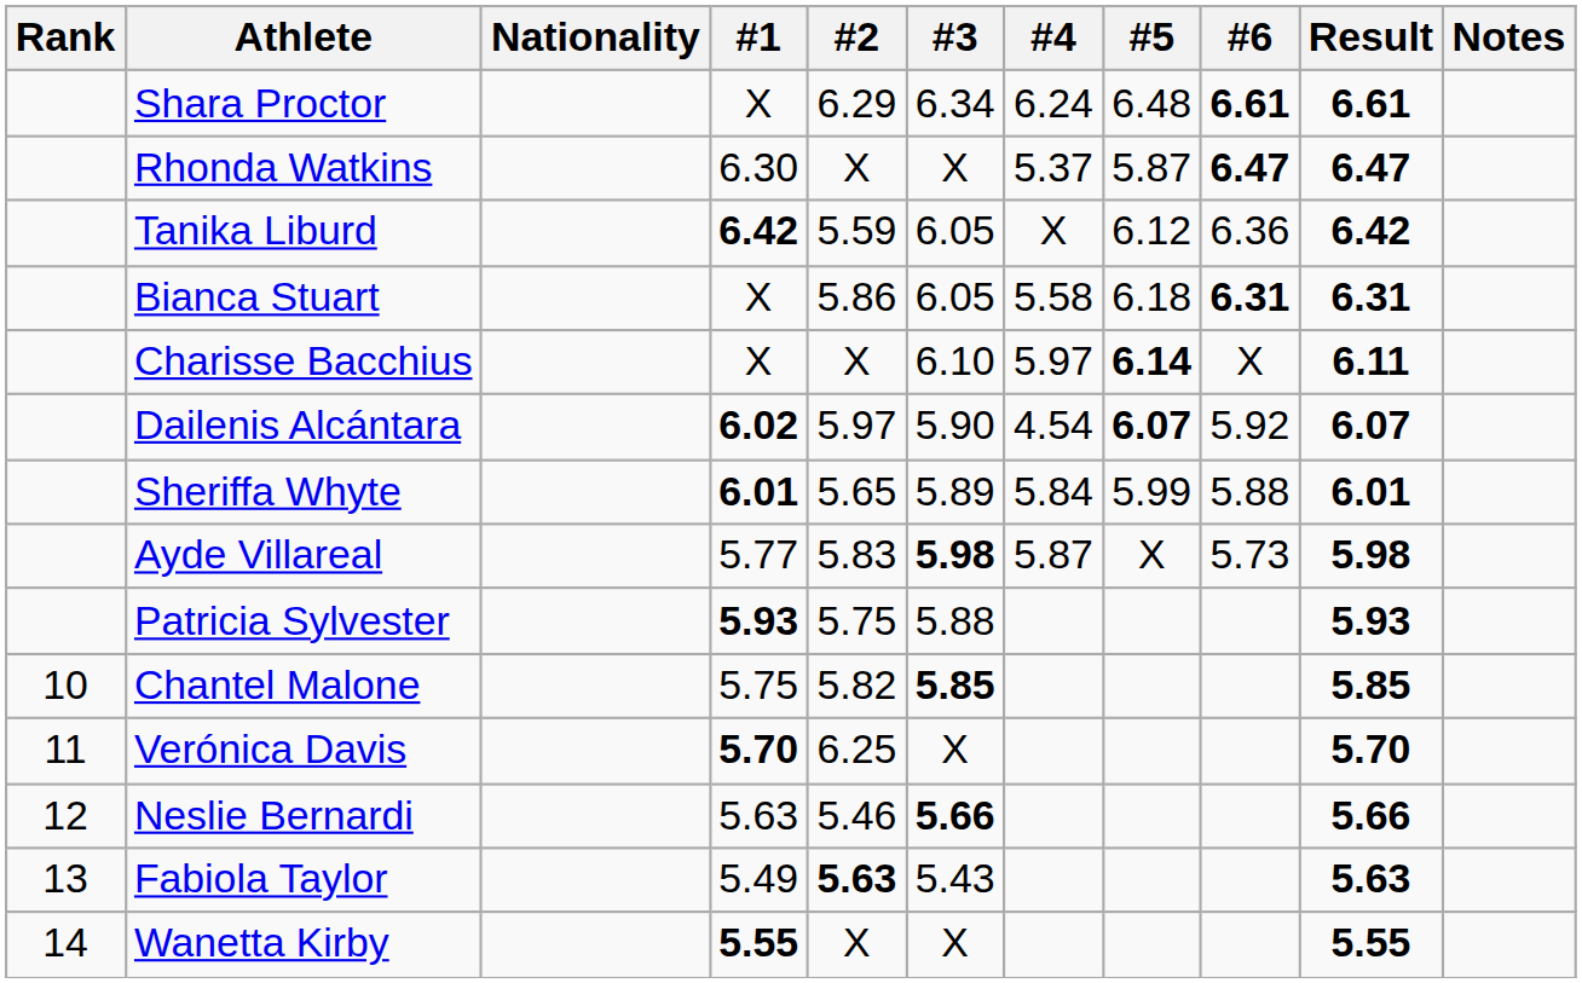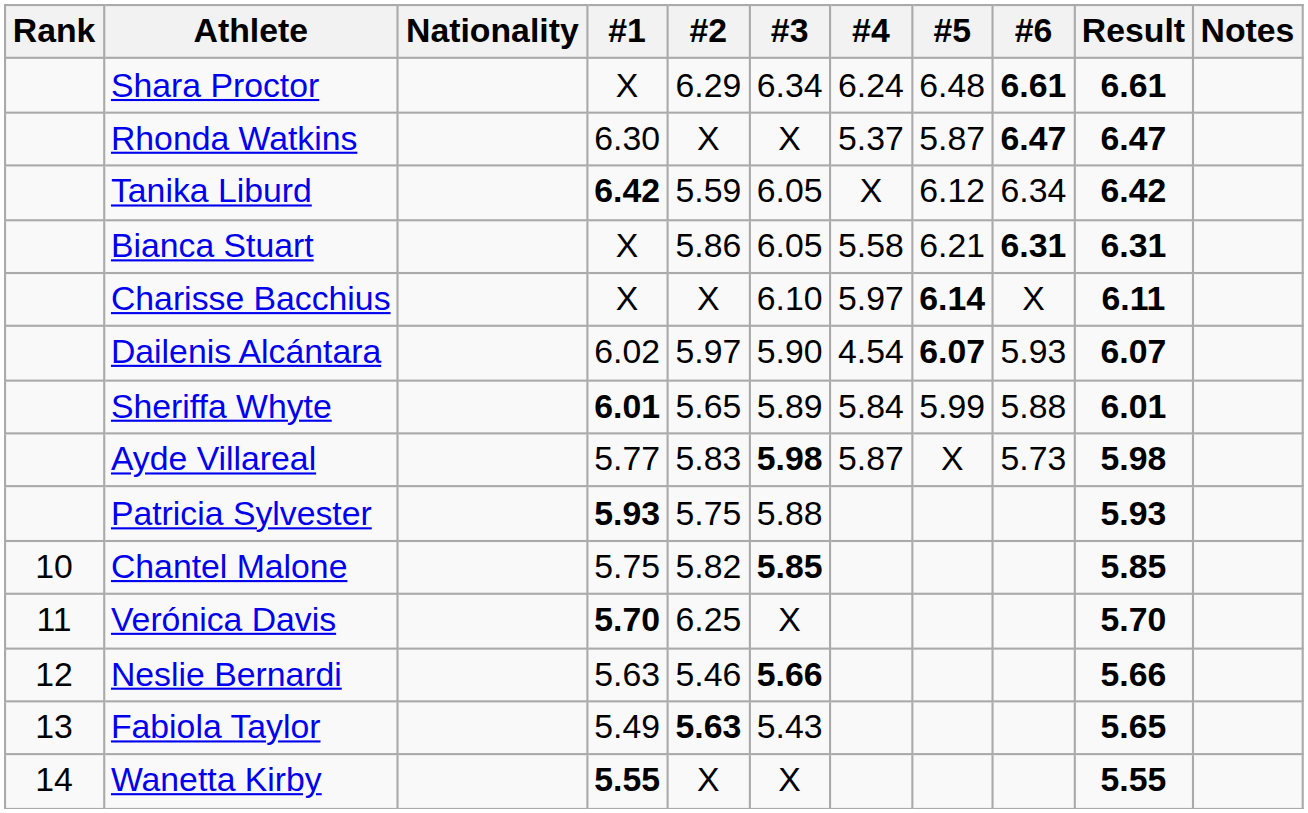 <table class="wikitable sortable" style="text-align:center">
 <tr>
 <th>Rank</th>
 <th>Athlete</th>
 <th>Nationality</th>
 <th>#1</th>
 <th>#2</th>
 <th>#3</th>
 <th>#4</th>
 <th>#5</th>
 <th>#6</th>
 <th>Result</th>
 <th>Notes</th>
 </tr>
 <tr>
 <td></td>
 <td align=left><a href='#'>Shara Proctor</a></td>
 <td align=left></td>
 <td>X</td>
 <td>6.29</td>
 <td>6.34</td>
 <td>6.24</td>
 <td>6.48</td>
 <td><strong>6.61</strong></td>
 <td><strong>6.61</strong></td>
 <td></td>
 </tr>
 <tr>
 <td></td>
 <td align=left><a href='#'>Rhonda Watkins</a></td>
 <td align=left></td>
 <td>6.30</td>
 <td>X</td>
 <td>X</td>
 <td>5.37</td>
 <td>5.87</td>
 <td><strong>6.47</strong></td>
 <td><strong>6.47</strong></td>
 <td></td>
 </tr>
 <tr>
 <td></td>
 <td align=left><a href='#'>Tanika Liburd</a></td>
 <td align=left></td>
 <td><strong>6.42</strong></td>
 <td>5.59</td>
 <td>6.05</td>
 <td>X</td>
 <td>6.12</td>
-<td>6.36</td>
+<td>6.34</td>
 <td><strong>6.42</strong></td>
 <td></td>
 </tr>
 <tr>
 <td></td>
 <td align=left><a href='#'>Bianca Stuart</a></td>
 <td align=left></td>
 <td>X</td>
 <td>5.86</td>
 <td>6.05</td>
 <td>5.58</td>
-<td>6.18</td>
+<td>6.21</td>
 <td><strong>6.31</strong></td>
 <td><strong>6.31</strong></td>
 <td></td>
 </tr>
 <tr>
 <td></td>
 <td align=left><a href='#'>Charisse Bacchius</a></td>
 <td align=left></td>
 <td>X</td>
 <td>X</td>
 <td>6.10</td>
 <td>5.97</td>
 <td><strong>6.14</strong></td>
 <td>X</td>
 <td><strong>6.11</strong></td>
 <td></td>
 </tr>
 <tr>
 <td></td>
 <td align=left><a href='#'>Dailenis Alcántara</a></td>
 <td align=left></td>
-<td><strong>6.02</strong></td>
+<td>6.02</td>
 <td>5.97</td>
 <td>5.90</td>
 <td>4.54</td>
 <td><strong>6.07</strong></td>
-<td>5.92</td>
+<td>5.93</td>
 <td><strong>6.07</strong></td>
 <td></td>
 </tr>
 <tr>
 <td></td>
 <td align=left><a href='#'>Sheriffa Whyte</a></td>
 <td align=left></td>
 <td><strong>6.01</strong></td>
 <td>5.65</td>
 <td>5.89</td>
 <td>5.84</td>
 <td>5.99</td>
 <td>5.88</td>
 <td><strong>6.01</strong></td>
 <td></td>
 </tr>
 <tr>
 <td></td>
 <td align=left><a href='#'>Ayde Villareal</a></td>
 <td align=left></td>
 <td>5.77</td>
 <td>5.83</td>
 <td><strong>5.98</strong></td>
 <td>5.87</td>
 <td>X</td>
 <td>5.73</td>
 <td><strong>5.98</strong></td>
 <td></td>
 </tr>
 <tr>
 <td></td>
 <td align=left><a href='#'>Patricia Sylvester</a></td>
 <td align=left></td>
 <td><strong>5.93</strong></td>
 <td>5.75</td>
 <td>5.88</td>
 <td></td>
 <td></td>
 <td></td>
 <td><strong>5.93</strong></td>
 <td></td>
 </tr>
 <tr>
 <td>10</td>
 <td align=left><a href='#'>Chantel Malone</a></td>
 <td align=left></td>
 <td>5.75</td>
 <td>5.82</td>
 <td><strong>5.85</strong></td>
 <td></td>
 <td></td>
 <td></td>
 <td><strong>5.85</strong></td>
 <td></td>
 </tr>
 <tr>
 <td>11</td>
 <td align=left><a href='#'>Verónica Davis</a></td>
 <td align=left></td>
 <td><strong>5.70</strong></td>
 <td>6.25</td>
 <td>X</td>
 <td></td>
 <td></td>
 <td></td>
 <td><strong>5.70</strong></td>
 <td></td>
 </tr>
 <tr>
 <td>12</td>
 <td align=left><a href='#'>Neslie Bernardi</a></td>
 <td align=left></td>
 <td>5.63</td>
 <td>5.46</td>
 <td><strong>5.66</strong></td>
 <td></td>
 <td></td>
 <td></td>
 <td><strong>5.66</strong></td>
 <td></td>
 </tr>
 <tr>
 <td>13</td>
 <td align=left><a href='#'>Fabiola Taylor</a></td>
 <td align=left></td>
 <td>5.49</td>
 <td><strong>5.63</strong></td>
 <td>5.43</td>
 <td></td>
 <td></td>
 <td></td>
-<td><strong>5.63</strong></td>
+<td><strong>5.65</strong></td>
 <td></td>
 </tr>
 <tr>
 <td>14</td>
 <td align=left><a href='#'>Wanetta Kirby</a></td>
 <td align=left></td>
 <td><strong>5.55</strong></td>
 <td>X</td>
 <td>X</td>
 <td></td>
 <td></td>
 <td></td>
 <td><strong>5.55</strong></td>
 <td></td>
 </tr>
 </table>
